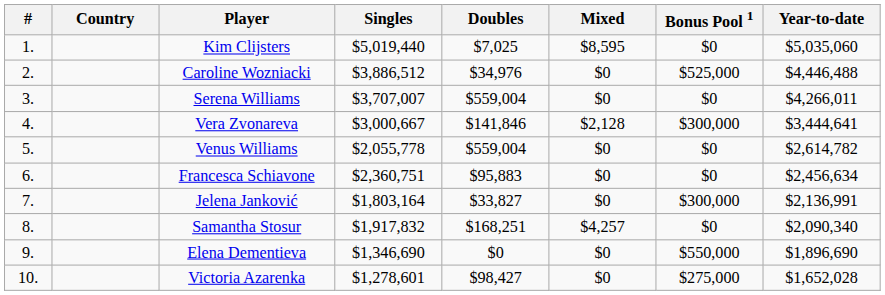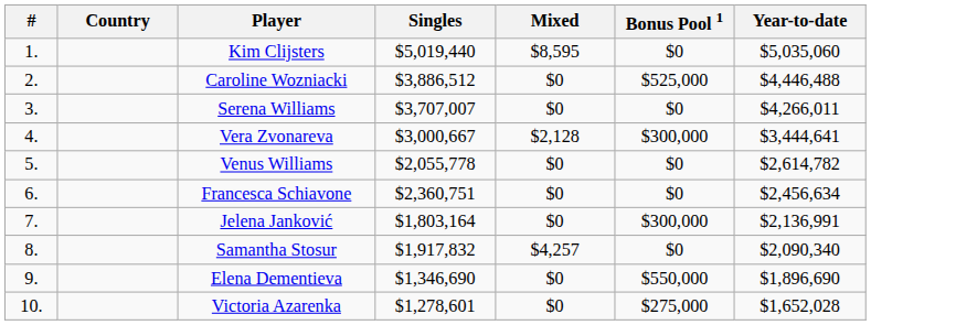 <table class="sortable wikitable">
 <tr>
 <th style="width:40px;">#</th>
 <th style="width:100px;">Country</th>
 <th style="width:170px;">Player</th>
 <th style="width:100px;">Singles</th>
-<th style="width:100px;">Doubles</th>
 <th style="width:100px;">Mixed</th>
 <th style="width:100px;">Bonus Pool <sup>1</sup></th>
 <th style="width:110px;">Year-to-date</th>
 </tr>
 <tr style="text-align:center;">
 <td>1.</td>
 <td></td>
 <td><a href='#'>Kim Clijsters</a></td>
 <td>$5,019,440</td>
-<td>$7,025</td>
 <td>$8,595</td>
 <td>$0</td>
 <td>$5,035,060</td>
 </tr>
 <tr style="text-align:center;">
 <td>2.</td>
 <td></td>
 <td><a href='#'>Caroline Wozniacki</a></td>
 <td>$3,886,512</td>
-<td>$34,976</td>
 <td>$0</td>
 <td>$525,000</td>
 <td>$4,446,488</td>
 </tr>
 <tr style="text-align:center;">
 <td>3.</td>
 <td></td>
 <td><a href='#'>Serena Williams</a></td>
 <td>$3,707,007</td>
-<td>$559,004</td>
 <td>$0</td>
 <td>$0</td>
 <td>$4,266,011</td>
 </tr>
 <tr style="text-align:center;">
 <td>4.</td>
 <td></td>
 <td><a href='#'>Vera Zvonareva</a></td>
 <td>$3,000,667</td>
-<td>$141,846</td>
 <td>$2,128</td>
 <td>$300,000</td>
 <td>$3,444,641</td>
 </tr>
 <tr style="text-align:center;">
 <td>5.</td>
 <td></td>
 <td><a href='#'>Venus Williams</a></td>
 <td>$2,055,778</td>
-<td>$559,004</td>
 <td>$0</td>
 <td>$0</td>
 <td>$2,614,782</td>
 </tr>
 <tr style="text-align:center;">
 <td>6.</td>
 <td></td>
 <td><a href='#'>Francesca Schiavone</a></td>
 <td>$2,360,751</td>
-<td>$95,883</td>
 <td>$0</td>
 <td>$0</td>
 <td>$2,456,634</td>
 </tr>
 <tr style="text-align:center;">
 <td>7.</td>
 <td></td>
 <td><a href='#'>Jelena Janković</a></td>
 <td>$1,803,164</td>
-<td>$33,827</td>
 <td>$0</td>
 <td>$300,000</td>
 <td>$2,136,991</td>
 </tr>
 <tr style="text-align:center;">
 <td>8.</td>
 <td></td>
 <td><a href='#'>Samantha Stosur</a></td>
 <td>$1,917,832</td>
-<td>$168,251</td>
 <td>$4,257</td>
 <td>$0</td>
 <td>$2,090,340</td>
 </tr>
 <tr style="text-align:center;">
 <td>9.</td>
 <td></td>
 <td><a href='#'>Elena Dementieva</a></td>
 <td>$1,346,690</td>
 <td>$0</td>
-<td>$0</td>
 <td>$550,000</td>
 <td>$1,896,690</td>
 </tr>
 <tr style="text-align:center;">
 <td>10.</td>
 <td></td>
 <td><a href='#'>Victoria Azarenka</a></td>
 <td>$1,278,601</td>
-<td>$98,427</td>
 <td>$0</td>
 <td>$275,000</td>
 <td>$1,652,028</td>
 </tr>
 </table>
